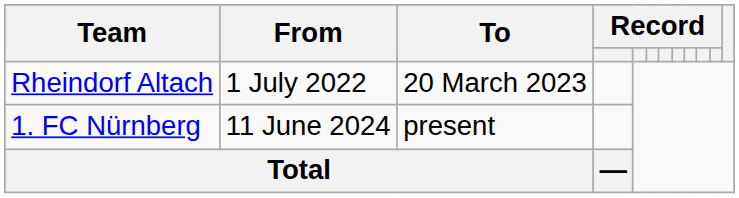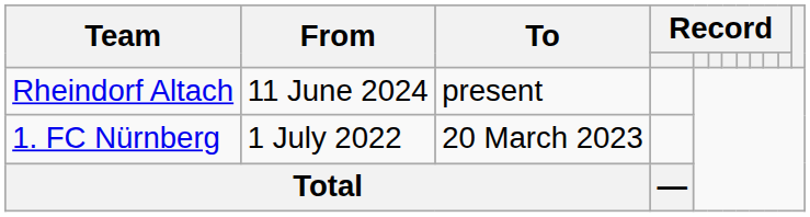 <table class="wikitable" style="text-align: center">
 <tr>
 <th rowspan="2">Team</th>
 <th rowspan="2">From</th>
 <th rowspan="2">To</th>
 <th colspan="8">Record</th>
 <th rowspan=2></th>
 </tr>
 <tr>
 <th></th>
 <th></th>
 <th></th>
 <th></th>
 <th></th>
 <th></th>
 <th></th>
 <th></th>
 </tr>
 <tr>
 <td align=left><a href='#'>Rheindorf Altach</a></td>
-<td align=left>1 July 2022</td>
-<td align=left>20 March 2023<br></td>
+<td align=left>11 June 2024</td>
+<td align=left>present<br></td>
 <td></td>
 </tr>
 <tr>
 <td align=left><a href='#'>1. FC Nürnberg</a></td>
-<td align=left>11 June 2024</td>
-<td align=left>present<br></td>
+<td align=left>1 July 2022</td>
+<td align=left>20 March 2023<br></td>
 <td></td>
 </tr>
 <tr>
 <th colspan=3>Total<br></th>
 <th>—</th>
 </tr>
 </table>
